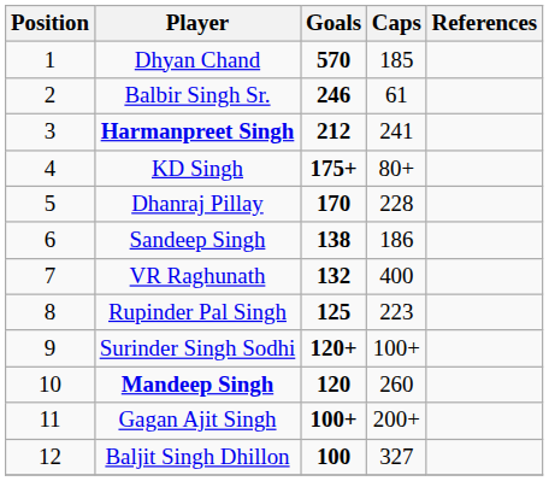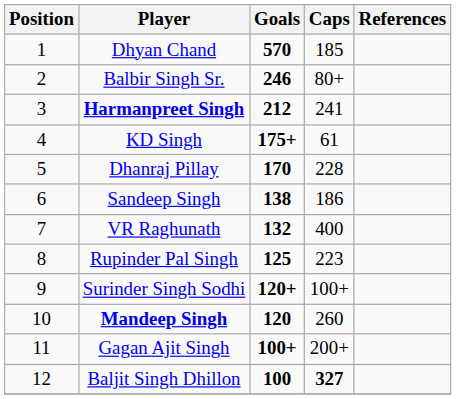 <table class="wikitable" style="text-align: center">
 <tr>
 <th>Position</th>
 <th>Player</th>
 <th>Goals</th>
 <th>Caps</th>
 <th>References</th>
 </tr>
 <tr>
 <td>1</td>
 <td><a href='#'>Dhyan Chand</a></td>
 <td><strong>570</strong></td>
 <td>185</td>
 <td></td>
 </tr>
 <tr>
 <td>2</td>
 <td><a href='#'>Balbir Singh Sr.</a></td>
 <td><strong>246</strong></td>
-<td>61</td>
+<td>80+</td>
 <td></td>
 </tr>
 <tr>
 <td>3</td>
 <td><strong><a href='#'>Harmanpreet Singh</a></strong></td>
 <td><strong>212</strong></td>
 <td>241</td>
 <td></td>
 </tr>
 <tr>
 <td>4</td>
 <td><a href='#'>KD Singh</a></td>
 <td><strong>175+</strong></td>
-<td>80+</td>
+<td>61</td>
 <td></td>
 </tr>
 <tr>
 <td>5</td>
 <td><a href='#'>Dhanraj Pillay</a></td>
 <td><strong>170</strong></td>
 <td>228</td>
 <td></td>
 </tr>
 <tr>
 <td>6</td>
 <td><a href='#'>Sandeep Singh</a></td>
 <td><strong>138</strong></td>
 <td>186</td>
 <td></td>
 </tr>
 <tr>
 <td>7</td>
 <td><a href='#'>VR Raghunath</a></td>
 <td><strong>132</strong></td>
 <td>400</td>
 <td></td>
 </tr>
 <tr>
 <td>8</td>
 <td><a href='#'>Rupinder Pal Singh</a></td>
 <td><strong>125</strong></td>
 <td>223</td>
 <td></td>
 </tr>
 <tr>
 <td>9</td>
 <td><a href='#'>Surinder Singh Sodhi</a></td>
 <td><strong>120+</strong></td>
 <td>100+</td>
 <td></td>
 </tr>
 <tr>
 <td>10</td>
 <td><strong><a href='#'>Mandeep Singh</a></strong></td>
 <td><strong>120</strong></td>
 <td>260</td>
 <td></td>
 </tr>
 <tr>
 <td>11</td>
 <td><a href='#'>Gagan Ajit Singh</a></td>
 <td><strong>100+</strong></td>
 <td>200+</td>
 <td></td>
 </tr>
 <tr>
 <td>12</td>
 <td><a href='#'>Baljit Singh Dhillon</a></td>
 <td><strong>100</strong></td>
-<td>327</td>
+<td><strong>327</strong></td>
 <td></td>
 </tr>
 <tr>
 </tr>
 </table>
